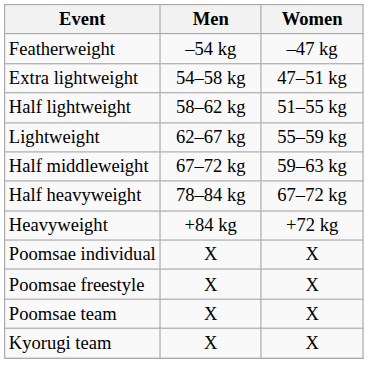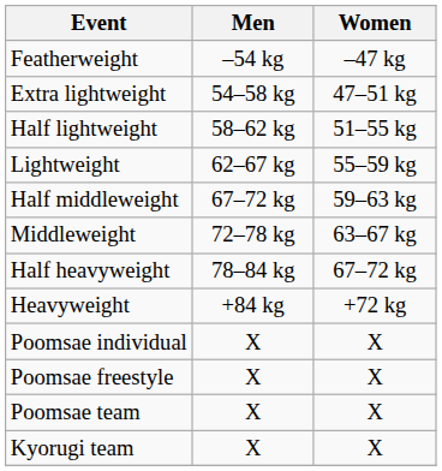 <table class="wikitable" style="text-align:center">
 <tr>
 <th>Event</th>
 <th width=80>Men</th>
 <th width=80>Women</th>
 </tr>
 <tr>
 <td align=left>Featherweight</td>
 <td>–54 kg</td>
 <td>–47 kg</td>
 </tr>
 <tr>
 <td align=left>Extra lightweight</td>
 <td>54–58 kg</td>
 <td>47–51 kg</td>
 </tr>
 <tr>
 <td align=left>Half lightweight</td>
 <td>58–62 kg</td>
 <td>51–55 kg</td>
 </tr>
 <tr>
 <td align=left>Lightweight</td>
 <td>62–67 kg</td>
 <td>55–59 kg</td>
 </tr>
 <tr>
 <td align=left>Half middleweight</td>
 <td>67–72 kg</td>
 <td>59–63 kg</td>
+</tr>
+<tr>
+<td align=left>Middleweight</td>
+<td>72–78 kg</td>
+<td>63–67 kg</td>
 </tr>
 <tr>
 <td align=left>Half heavyweight</td>
 <td>78–84 kg</td>
 <td>67–72 kg</td>
 </tr>
 <tr>
 <td align=left>Heavyweight</td>
 <td>+84 kg</td>
 <td>+72 kg</td>
 </tr>
 <tr>
 <td align=left>Poomsae individual</td>
 <td>X</td>
 <td>X</td>
 </tr>
 <tr>
 <td align=left>Poomsae freestyle</td>
 <td>X</td>
 <td>X</td>
 </tr>
 <tr>
 <td align=left>Poomsae team</td>
 <td>X</td>
 <td>X</td>
 </tr>
 <tr>
 <td align=left>Kyorugi team</td>
 <td>X</td>
 <td>X</td>
 </tr>
 <tr>
 </tr>
 </table>
